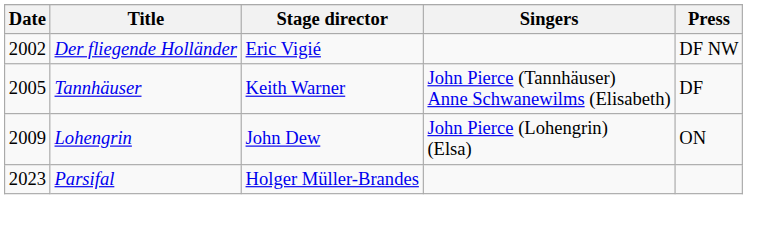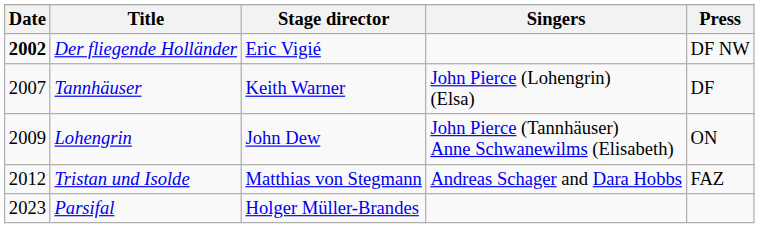 <table class="wikitable sortable plainrowheaders">
 <tr>
 </tr>
 <tr>
 <th scope="col">Date</th>
 <th scope="col">Title</th>
 <th scope="col">Stage director</th>
 <th scope="col">Singers</th>
 <th scope="col">Press</th>
 </tr>
 <tr>
-<td>2002</td>
+<td><strong>2002</strong></td>
 <td><em><a href='#'>Der fliegende Holländer</a></em></td>
 <td><a href='#'>Eric Vigié</a></td>
 <td></td>
 <td>DF NW</td>
 </tr>
 <tr>
-<td>2005</td>
+<td>2007</td>
 <td><em><a href='#'>Tannhäuser</a></em></td>
 <td><a href='#'>Keith Warner</a></td>
-<td><a href='#'>John Pierce</a> (Tannhäuser)<br><a href='#'>Anne Schwanewilms</a> (Elisabeth)</td>
+<td><a href='#'>John Pierce</a> (Lohengrin)<br> (Elsa)</td>
 <td>DF</td>
 </tr>
 <tr>
 <td>2009</td>
 <td><em><a href='#'>Lohengrin</a></em></td>
 <td><a href='#'>John Dew</a></td>
-<td><a href='#'>John Pierce</a> (Lohengrin)<br> (Elsa)</td>
+<td><a href='#'>John Pierce</a> (Tannhäuser)<br><a href='#'>Anne Schwanewilms</a> (Elisabeth)</td>
 <td>ON</td>
+</tr>
+<tr>
+<td>2012</td>
+<td><em><a href='#'>Tristan und Isolde</a></em></td>
+<td><a href='#'>Matthias von Stegmann</a></td>
+<td><a href='#'>Andreas Schager</a> and <a href='#'>Dara Hobbs</a></td>
+<td>FAZ</td>
 </tr>
 <tr>
 <td>2023</td>
 <td><em><a href='#'>Parsifal</a></em></td>
 <td><a href='#'>Holger Müller-Brandes</a></td>
 <td></td>
 </tr>
 </table>
